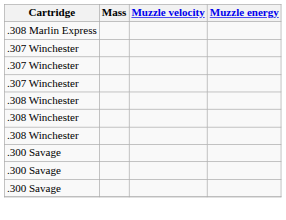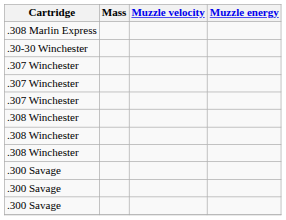 <table class="wikitable">
 <tr>
 <th>Cartridge</th>
 <th>Mass</th>
 <th><a href='#'>Muzzle velocity</a></th>
 <th><a href='#'>Muzzle energy</a></th>
 </tr>
 <tr>
 <td>.308 Marlin Express</td>
+<td></td>
+<td></td>
+<td> </td>
+</tr>
+<tr>
+<td>.30-30 Winchester</td>
 <td></td>
 <td></td>
 <td> </td>
 </tr>
 <tr>
 <td>.307 Winchester</td>
 <td></td>
 <td></td>
 <td>  </td>
 </tr>
 <tr>
 <td>.307 Winchester</td>
 <td></td>
 <td></td>
 <td>  </td>
 </tr>
 <tr>
 <td>.307 Winchester</td>
 <td></td>
 <td></td>
 <td>  </td>
 </tr>
 <tr>
 <td>.308 Winchester</td>
 <td></td>
 <td></td>
 <td>  </td>
 </tr>
 <tr>
 <td>.308 Winchester</td>
 <td></td>
 <td></td>
 <td>   </td>
 </tr>
 <tr>
 <td>.308 Winchester</td>
 <td></td>
 <td></td>
 <td>  </td>
 </tr>
 <tr>
 <td>.300 Savage</td>
 <td></td>
 <td></td>
 <td>  </td>
 </tr>
 <tr>
 <td>.300 Savage</td>
 <td></td>
 <td></td>
 <td>   </td>
 </tr>
 <tr>
 <td>.300 Savage</td>
 <td></td>
 <td></td>
 <td>  </td>
 </tr>
 <tr>
 </tr>
 </table>
